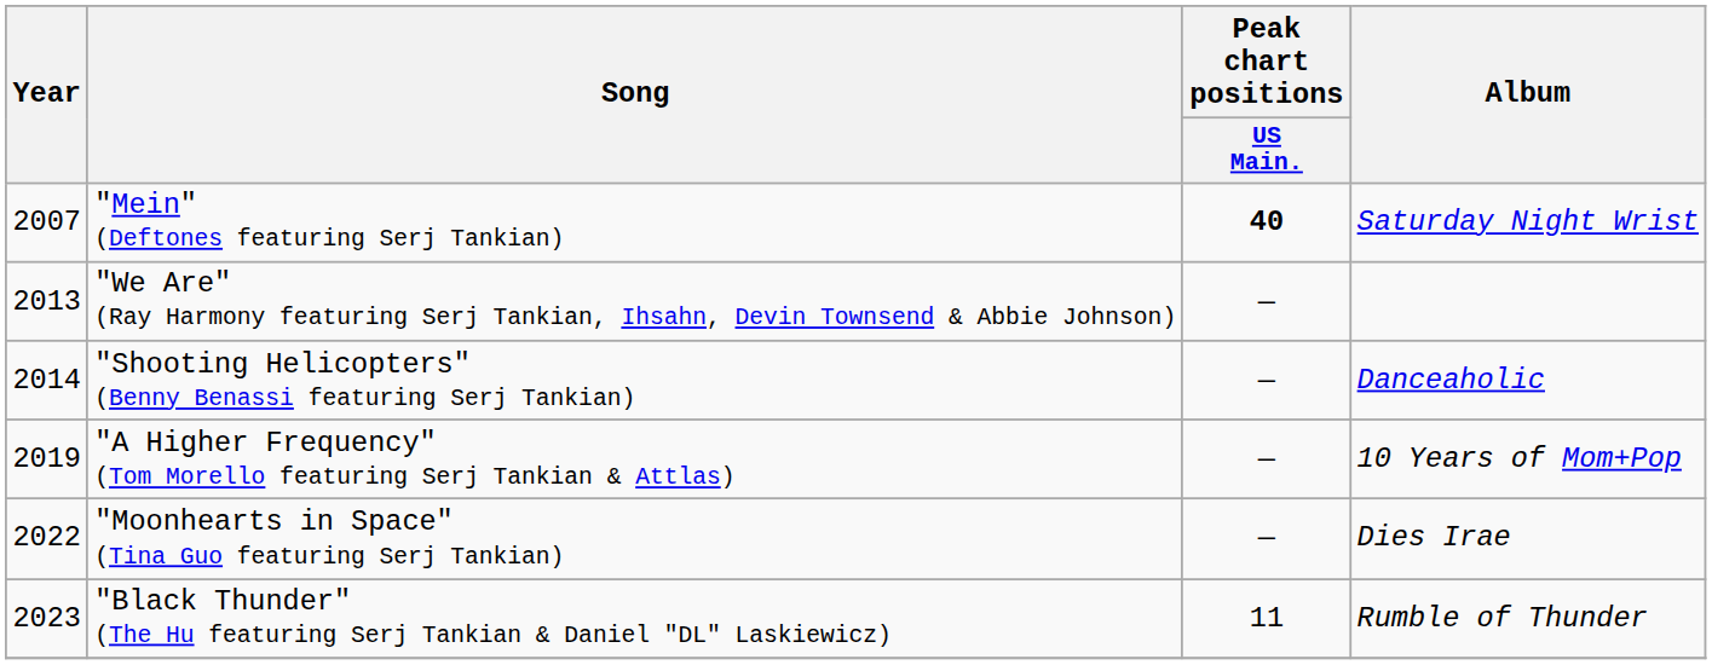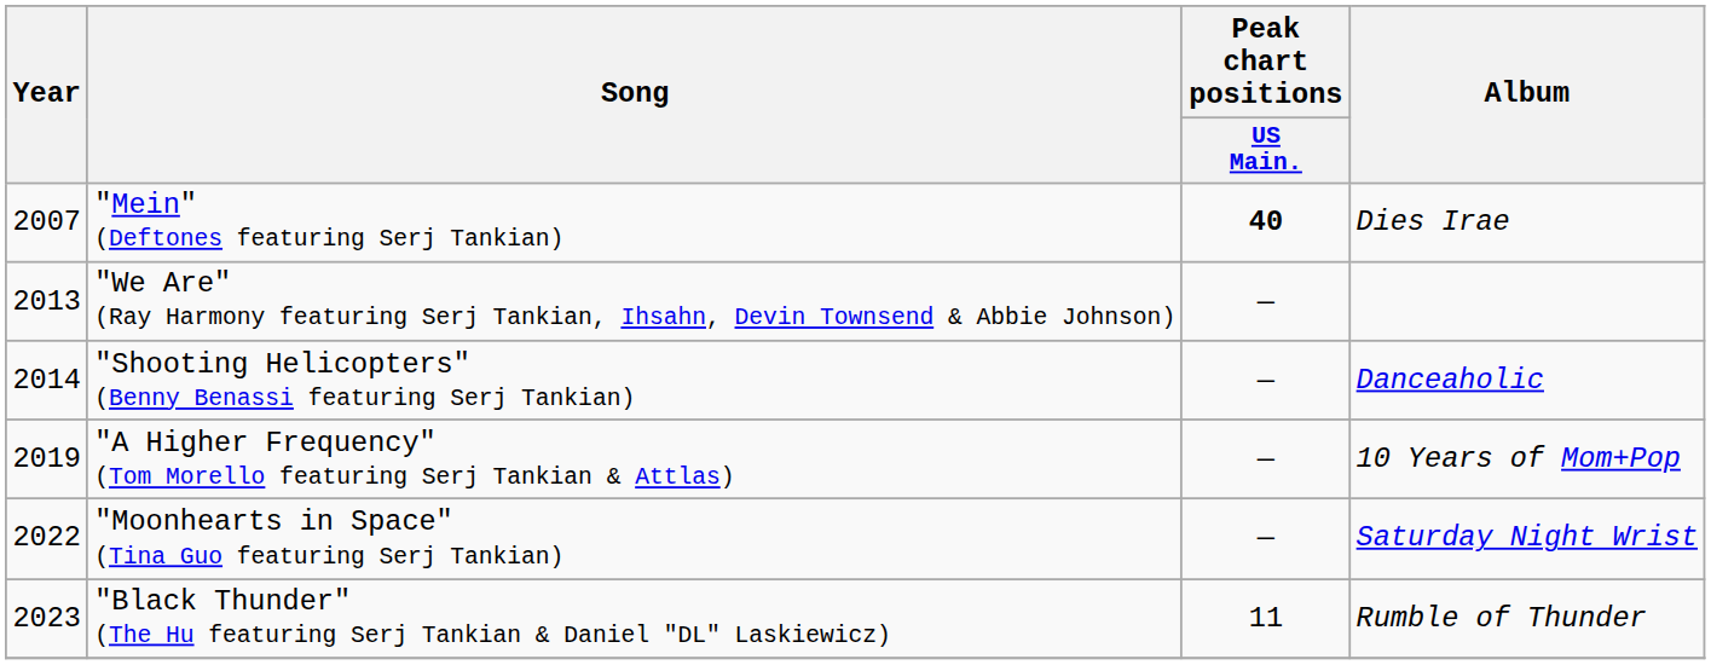 <table class="wikitable">
 <tr>
 <th rowspan="2">Year</th>
 <th rowspan="2">Song</th>
 <th colspan="1">Peak chart positions</th>
 <th rowspan="2">Album</th>
 </tr>
 <tr>
 <th style="width:3em;font-size:85%"><a href='#'>US<br>Main.</a><br></th>
 </tr>
 <tr>
 <td align="center">2007</td>
 <td>"<a href='#'>Mein</a>"<br><small>(<a href='#'>Deftones</a> featuring Serj Tankian)</small></td>
 <td align="center"><strong>40</strong></td>
-<td><em><a href='#'>Saturday Night Wrist</a></em></td>
+<td><em>Dies Irae</em></td>
 </tr>
 <tr>
 <td align="center">2013</td>
 <td>"We Are"<br><small>(Ray Harmony featuring Serj Tankian, <a href='#'>Ihsahn</a>, <a href='#'>Devin Townsend</a> & Abbie Johnson)</small></td>
 <td align="center">—</td>
 <td></td>
 </tr>
 <tr>
 <td align="center">2014</td>
 <td>"Shooting Helicopters"<br><small>(<a href='#'>Benny Benassi</a> featuring Serj Tankian)</small></td>
 <td align="center">—</td>
 <td><em><a href='#'>Danceaholic</a></em></td>
 </tr>
 <tr>
 <td align="center">2019</td>
 <td>"A Higher Frequency"<br><small>(<a href='#'>Tom Morello</a> featuring Serj Tankian & <a href='#'>Attlas</a>)</small></td>
 <td align="center">—</td>
 <td><em>10 Years of <a href='#'>Mom+Pop</a></em></td>
 </tr>
 <tr>
 <td align="center">2022</td>
 <td>"Moonhearts in Space"<br><small>(<a href='#'>Tina Guo</a> featuring Serj Tankian)</small></td>
 <td align="center">—</td>
-<td><em>Dies Irae</em></td>
+<td><em><a href='#'>Saturday Night Wrist</a></em></td>
 </tr>
 <tr>
 <td align="center">2023</td>
 <td>"Black Thunder"<br><small>(<a href='#'>The Hu</a> featuring Serj Tankian & Daniel "DL" Laskiewicz)</small></td>
 <td align="center">11</td>
 <td><em>Rumble of Thunder</em></td>
 </tr>
 <tr>
 </tr>
 </table>
